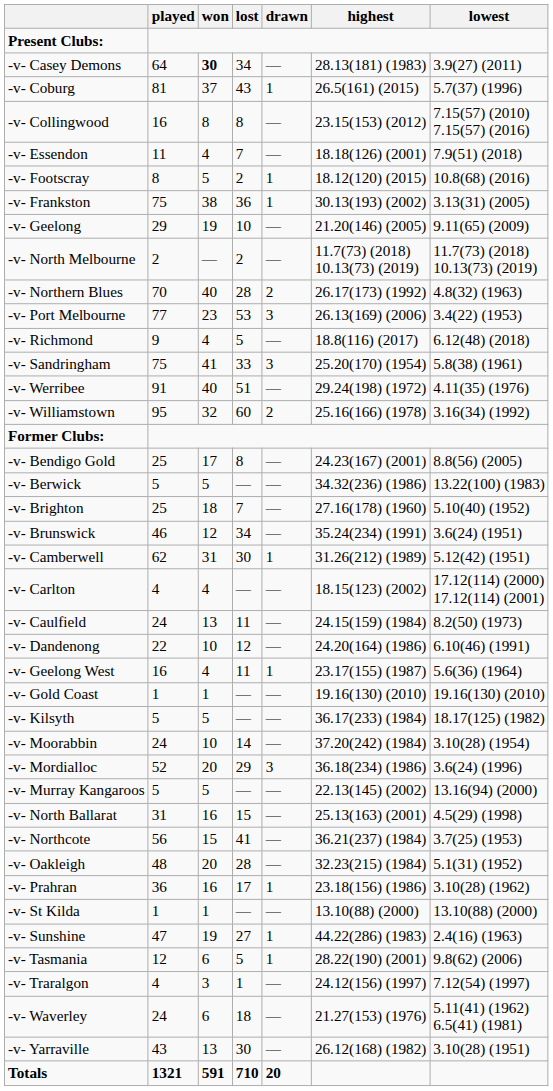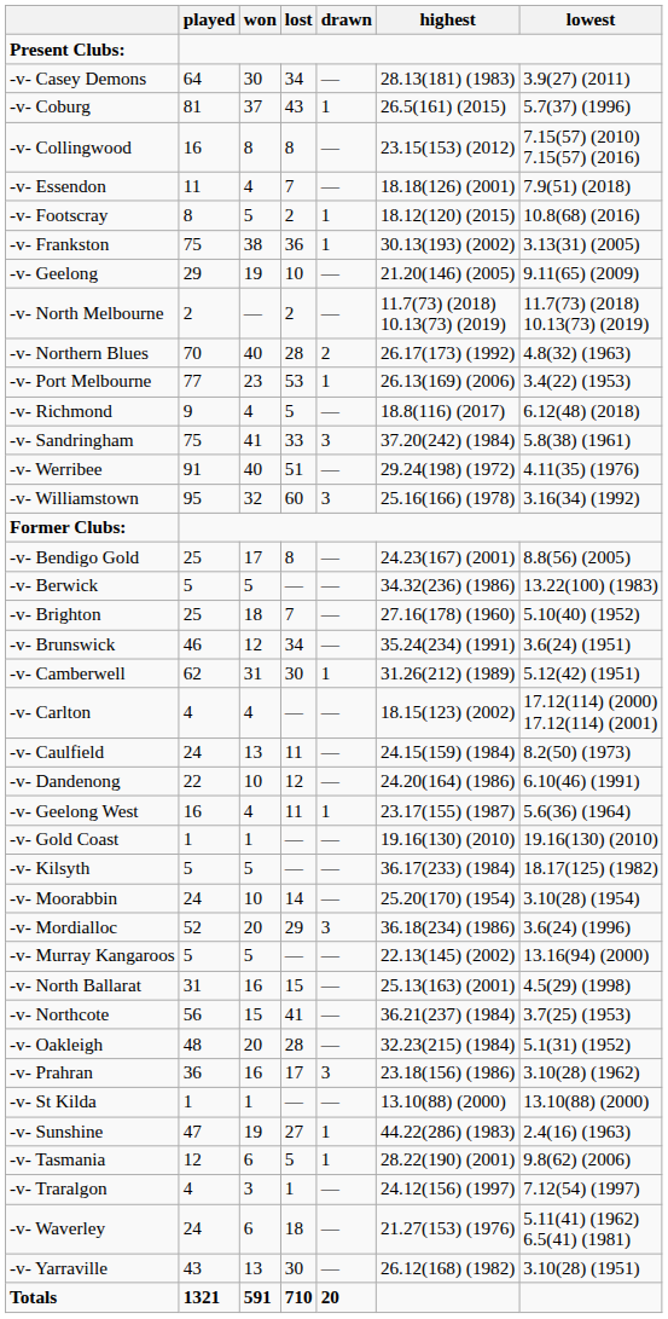 <table class="wikitable">
 <tr>
 <th></th>
 <th>played</th>
 <th>won</th>
 <th>lost</th>
 <th>drawn</th>
 <th>highest</th>
 <th>lowest</th>
 </tr>
 <tr>
 <td><strong>Present Clubs:</strong></td>
 </tr>
 <tr>
 <td>-v- Casey Demons</td>
 <td>64</td>
-<td><strong>30</strong></td>
+<td>30</td>
 <td>34</td>
 <td>—</td>
 <td>28.13(181) (1983)</td>
 <td>3.9(27) (2011)</td>
 </tr>
 <tr>
 <td>-v- Coburg</td>
 <td>81</td>
 <td>37</td>
 <td>43</td>
 <td>1</td>
 <td>26.5(161) (2015)</td>
 <td>5.7(37) (1996)</td>
 </tr>
 <tr>
 <td>-v- Collingwood</td>
 <td>16</td>
 <td>8</td>
 <td>8</td>
 <td>—</td>
 <td>23.15(153) (2012)</td>
 <td>7.15(57) (2010)<br>7.15(57) (2016)</td>
 </tr>
 <tr>
 <td>-v- Essendon</td>
 <td>11</td>
 <td>4</td>
 <td>7</td>
 <td>—</td>
 <td>18.18(126) (2001)</td>
 <td>7.9(51) (2018)</td>
 </tr>
 <tr>
 <td>-v- Footscray</td>
 <td>8</td>
 <td>5</td>
 <td>2</td>
 <td>1</td>
 <td>18.12(120) (2015)</td>
 <td>10.8(68) (2016)</td>
 </tr>
 <tr>
 <td>-v- Frankston</td>
 <td>75</td>
 <td>38</td>
 <td>36</td>
 <td>1</td>
 <td>30.13(193) (2002)</td>
 <td>3.13(31) (2005)</td>
 </tr>
 <tr>
 <td>-v- Geelong</td>
 <td>29</td>
 <td>19</td>
 <td>10</td>
 <td>—</td>
 <td>21.20(146) (2005)</td>
 <td>9.11(65) (2009)</td>
 </tr>
 <tr>
 <td>-v- North Melbourne</td>
 <td>2</td>
 <td>—</td>
 <td>2</td>
 <td>—</td>
 <td>11.7(73) (2018)<br>10.13(73) (2019)</td>
 <td>11.7(73) (2018)<br>10.13(73) (2019)</td>
 </tr>
 <tr>
 <td>-v- Northern Blues</td>
 <td>70</td>
 <td>40</td>
 <td>28</td>
 <td>2</td>
 <td>26.17(173) (1992)</td>
 <td>4.8(32) (1963)</td>
 </tr>
 <tr>
 <td>-v- Port Melbourne</td>
 <td>77</td>
 <td>23</td>
 <td>53</td>
-<td>3</td>
+<td>1</td>
 <td>26.13(169) (2006)</td>
 <td>3.4(22) (1953)</td>
 </tr>
 <tr>
 <td>-v- Richmond</td>
 <td>9</td>
 <td>4</td>
 <td>5</td>
 <td>—</td>
 <td>18.8(116) (2017)</td>
 <td>6.12(48) (2018)</td>
 </tr>
 <tr>
 <td>-v- Sandringham</td>
 <td>75</td>
 <td>41</td>
 <td>33</td>
 <td>3</td>
-<td>25.20(170) (1954)</td>
+<td>37.20(242) (1984)</td>
 <td>5.8(38) (1961)</td>
 </tr>
 <tr>
 <td>-v- Werribee</td>
 <td>91</td>
 <td>40</td>
 <td>51</td>
 <td>—</td>
 <td>29.24(198) (1972)</td>
 <td>4.11(35) (1976)</td>
 </tr>
 <tr>
 <td>-v- Williamstown</td>
 <td>95</td>
 <td>32</td>
 <td>60</td>
-<td>2</td>
+<td>3</td>
 <td>25.16(166) (1978)</td>
 <td>3.16(34) (1992)</td>
 </tr>
 <tr>
 <td><strong>Former Clubs:</strong></td>
 </tr>
 <tr>
 <td>-v- Bendigo Gold</td>
 <td>25</td>
 <td>17</td>
 <td>8</td>
 <td>—</td>
 <td>24.23(167) (2001)</td>
 <td>8.8(56) (2005)</td>
 </tr>
 <tr>
 <td>-v- Berwick</td>
 <td>5</td>
 <td>5</td>
 <td>—</td>
 <td>—</td>
 <td>34.32(236) (1986)</td>
 <td>13.22(100) (1983)</td>
 </tr>
 <tr>
 <td>-v- Brighton</td>
 <td>25</td>
 <td>18</td>
 <td>7</td>
 <td>—</td>
 <td>27.16(178) (1960)</td>
 <td>5.10(40) (1952)</td>
 </tr>
 <tr>
 <td>-v- Brunswick</td>
 <td>46</td>
 <td>12</td>
 <td>34</td>
 <td>—</td>
 <td>35.24(234) (1991)</td>
 <td>3.6(24) (1951)</td>
 </tr>
 <tr>
 <td>-v- Camberwell</td>
 <td>62</td>
 <td>31</td>
 <td>30</td>
 <td>1</td>
 <td>31.26(212) (1989)</td>
 <td>5.12(42) (1951)</td>
 </tr>
 <tr>
 <td>-v- Carlton</td>
 <td>4</td>
 <td>4</td>
 <td>—</td>
 <td>—</td>
 <td>18.15(123) (2002)</td>
 <td>17.12(114) (2000)<br>17.12(114) (2001)</td>
 </tr>
 <tr>
 <td>-v- Caulfield</td>
 <td>24</td>
 <td>13</td>
 <td>11</td>
 <td>—</td>
 <td>24.15(159) (1984)</td>
 <td>8.2(50) (1973)</td>
 </tr>
 <tr>
 <td>-v- Dandenong</td>
 <td>22</td>
 <td>10</td>
 <td>12</td>
 <td>—</td>
 <td>24.20(164) (1986)</td>
 <td>6.10(46) (1991)</td>
 </tr>
 <tr>
 <td>-v- Geelong West</td>
 <td>16</td>
 <td>4</td>
 <td>11</td>
 <td>1</td>
 <td>23.17(155) (1987)</td>
 <td>5.6(36) (1964)</td>
 </tr>
 <tr>
 <td>-v- Gold Coast</td>
 <td>1</td>
 <td>1</td>
 <td>—</td>
 <td>—</td>
 <td>19.16(130) (2010)</td>
 <td>19.16(130) (2010)</td>
 </tr>
 <tr>
 <td>-v- Kilsyth</td>
 <td>5</td>
 <td>5</td>
 <td>—</td>
 <td>—</td>
 <td>36.17(233) (1984)</td>
 <td>18.17(125) (1982)</td>
 </tr>
 <tr>
 <td>-v- Moorabbin</td>
 <td>24</td>
 <td>10</td>
 <td>14</td>
 <td>—</td>
-<td>37.20(242) (1984)</td>
+<td>25.20(170) (1954)</td>
 <td>3.10(28) (1954)</td>
 </tr>
 <tr>
 <td>-v- Mordialloc</td>
 <td>52</td>
 <td>20</td>
 <td>29</td>
 <td>3</td>
 <td>36.18(234) (1986)</td>
 <td>3.6(24) (1996)</td>
 </tr>
 <tr>
 <td>-v- Murray Kangaroos</td>
 <td>5</td>
 <td>5</td>
 <td>—</td>
 <td>—</td>
 <td>22.13(145) (2002)</td>
 <td>13.16(94) (2000)</td>
 </tr>
 <tr>
 <td>-v- North Ballarat</td>
 <td>31</td>
 <td>16</td>
 <td>15</td>
 <td>—</td>
 <td>25.13(163) (2001)</td>
 <td>4.5(29) (1998)</td>
 </tr>
 <tr>
 <td>-v- Northcote</td>
 <td>56</td>
 <td>15</td>
 <td>41</td>
 <td>—</td>
 <td>36.21(237) (1984)</td>
 <td>3.7(25) (1953)</td>
 </tr>
 <tr>
 <td>-v- Oakleigh</td>
 <td>48</td>
 <td>20</td>
 <td>28</td>
 <td>—</td>
 <td>32.23(215) (1984)</td>
 <td>5.1(31) (1952)</td>
 </tr>
 <tr>
 <td>-v- Prahran</td>
 <td>36</td>
 <td>16</td>
 <td>17</td>
-<td>1</td>
+<td>3</td>
 <td>23.18(156) (1986)</td>
 <td>3.10(28) (1962)</td>
 </tr>
 <tr>
 <td>-v- St Kilda</td>
 <td>1</td>
 <td>1</td>
 <td>—</td>
 <td>—</td>
 <td>13.10(88) (2000)</td>
 <td>13.10(88) (2000)</td>
 </tr>
 <tr>
 <td>-v- Sunshine</td>
 <td>47</td>
 <td>19</td>
 <td>27</td>
 <td>1</td>
 <td>44.22(286) (1983)</td>
 <td>2.4(16) (1963)</td>
 </tr>
 <tr>
 <td>-v- Tasmania</td>
 <td>12</td>
 <td>6</td>
 <td>5</td>
 <td>1</td>
 <td>28.22(190) (2001)</td>
 <td>9.8(62) (2006)</td>
 </tr>
 <tr>
 <td>-v- Traralgon</td>
 <td>4</td>
 <td>3</td>
 <td>1</td>
 <td>—</td>
 <td>24.12(156) (1997)</td>
 <td>7.12(54) (1997)</td>
 </tr>
 <tr>
 <td>-v- Waverley</td>
 <td>24</td>
 <td>6</td>
 <td>18</td>
 <td>—</td>
 <td>21.27(153) (1976)</td>
 <td>5.11(41) (1962)<br>6.5(41) (1981)</td>
 </tr>
 <tr>
 <td>-v- Yarraville</td>
 <td>43</td>
 <td>13</td>
 <td>30</td>
 <td>—</td>
 <td>26.12(168) (1982)</td>
 <td>3.10(28) (1951)</td>
 </tr>
 <tr>
 <td><strong>Totals</strong></td>
 <td><strong>1321</strong></td>
 <td><strong>591</strong></td>
 <td><strong>710</strong></td>
 <td><strong>20</strong></td>
 <td></td>
 <td></td>
 </tr>
 </table>
